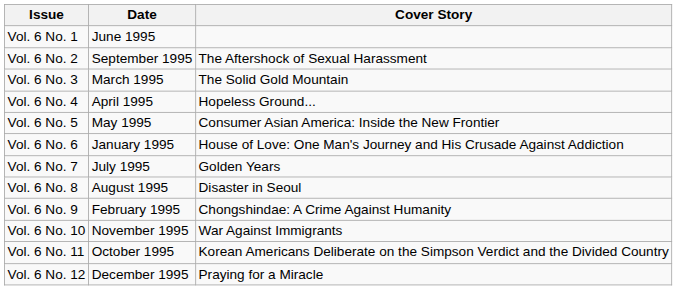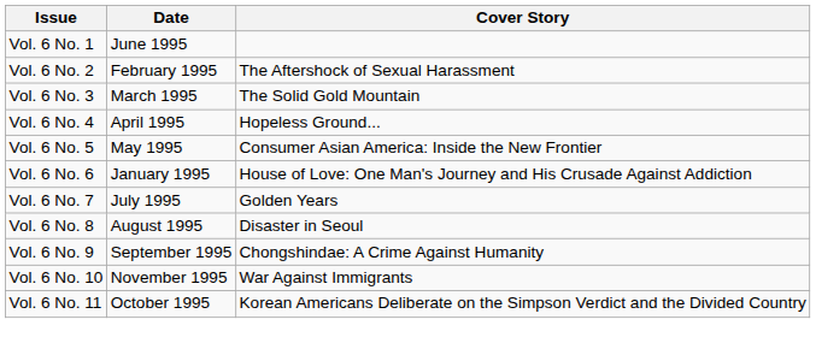 <table class="wikitable">
 <tr>
 <th>Issue</th>
 <th>Date</th>
 <th>Cover Story</th>
 </tr>
 <tr>
 <td>Vol. 6 No. 1</td>
 <td>June 1995</td>
 <td></td>
 </tr>
 <tr>
 <td>Vol. 6 No. 2</td>
-<td>September 1995</td>
+<td>February 1995</td>
 <td>The Aftershock of Sexual Harassment</td>
 </tr>
 <tr>
 <td>Vol. 6 No. 3</td>
 <td>March 1995</td>
 <td>The Solid Gold Mountain</td>
 </tr>
 <tr>
 <td>Vol. 6 No. 4</td>
 <td>April 1995</td>
 <td>Hopeless Ground...</td>
 </tr>
 <tr>
 <td>Vol. 6 No. 5</td>
 <td>May 1995</td>
 <td>Consumer Asian America: Inside the New Frontier</td>
 </tr>
 <tr>
 <td>Vol. 6 No. 6</td>
 <td>January 1995</td>
 <td>House of Love: One Man's Journey and His Crusade Against Addiction</td>
 </tr>
 <tr>
 <td>Vol. 6 No. 7</td>
 <td>July 1995</td>
 <td>Golden Years</td>
 </tr>
 <tr>
 <td>Vol. 6 No. 8</td>
 <td>August 1995</td>
 <td>Disaster in Seoul</td>
 </tr>
 <tr>
 <td>Vol. 6 No. 9</td>
-<td>February 1995</td>
+<td>September 1995</td>
 <td>Chongshindae: A Crime Against Humanity</td>
 </tr>
 <tr>
 <td>Vol. 6 No. 10</td>
 <td>November 1995</td>
 <td>War Against Immigrants</td>
 </tr>
 <tr>
 <td>Vol. 6 No. 11</td>
 <td>October 1995</td>
 <td>Korean Americans Deliberate on the Simpson Verdict and the Divided Country</td>
 </tr>
-<tr>
-<td>Vol. 6 No. 12</td>
-<td>December 1995</td>
-<td>Praying for a Miracle</td>
-</tr>
 </table>
